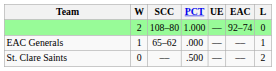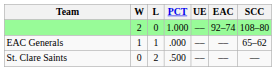 <table class=wikitable style="text-align:center;">
 <tr>
 <th width=200px>Team</th>
 <th width=20px>W</th>
-<th>SCC</th>
+<th width=20px>L</th>
 <th width=30px><a href='#'>PCT</a></th>
 <th>UE</th>
 <th>EAC</th>
-<th width=20px>L</th>
+<th>SCC</th>
 </tr>
 <tr bgcolor="#98fb98">
 <td align=left></td>
 <td>2</td>
-<td>108–80</td>
+<td>0</td>
 <td>1.000</td>
 <td>––</td>
 <td>92–74</td>
-<td>0</td>
+<td>108–80</td>
 </tr>
 <tr>
 <td align=left> EAC Generals</td>
 <td>1</td>
-<td>65–62</td>
+<td>1</td>
 <td>.000</td>
 <td>––</td>
 <td>––</td>
-<td>1</td>
+<td>65–62</td>
 </tr>
 <tr>
 <td align=left>St. Clare Saints</td>
 <td>0</td>
-<td>––</td>
+<td>2</td>
 <td>.500</td>
 <td>––</td>
 <td>––</td>
-<td>2</td>
+<td>––</td>
 </tr>
 </table>
